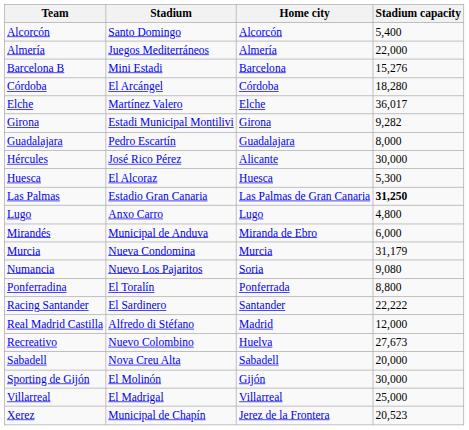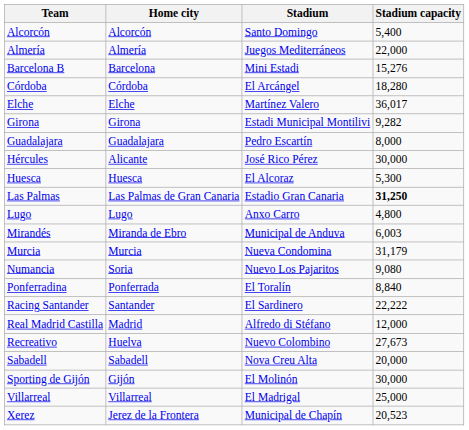 <table class="wikitable sortable" style="text-align: left;">
 <tr>
 <th>Team</th>
+<th>Home city</th>
 <th>Stadium</th>
-<th>Home city</th>
 <th>Stadium capacity</th>
 </tr>
 <tr>
 <td><a href='#'>Alcorcón</a></td>
+<td><a href='#'>Alcorcón</a></td>
 <td><a href='#'>Santo Domingo</a></td>
-<td><a href='#'>Alcorcón</a></td>
 <td>5,400</td>
 </tr>
 <tr>
 <td><a href='#'>Almería</a></td>
+<td><a href='#'>Almería</a></td>
 <td><a href='#'>Juegos Mediterráneos</a></td>
-<td><a href='#'>Almería</a></td>
 <td>22,000</td>
 </tr>
 <tr>
 <td><a href='#'>Barcelona B</a></td>
+<td><a href='#'>Barcelona</a></td>
 <td><a href='#'>Mini Estadi</a></td>
-<td><a href='#'>Barcelona</a></td>
 <td>15,276</td>
 </tr>
 <tr>
 <td><a href='#'>Córdoba</a></td>
+<td><a href='#'>Córdoba</a></td>
 <td><a href='#'>El Arcángel</a></td>
-<td><a href='#'>Córdoba</a></td>
 <td>18,280</td>
 </tr>
 <tr>
 <td><a href='#'>Elche</a></td>
+<td><a href='#'>Elche</a></td>
 <td><a href='#'>Martínez Valero</a></td>
-<td><a href='#'>Elche</a></td>
 <td>36,017</td>
 </tr>
 <tr>
 <td><a href='#'>Girona</a></td>
+<td><a href='#'>Girona</a></td>
 <td><a href='#'>Estadi Municipal Montilivi</a></td>
-<td><a href='#'>Girona</a></td>
 <td>9,282</td>
 </tr>
 <tr>
 <td><a href='#'>Guadalajara</a></td>
+<td><a href='#'>Guadalajara</a></td>
 <td><a href='#'>Pedro Escartín</a></td>
-<td><a href='#'>Guadalajara</a></td>
 <td>8,000</td>
 </tr>
 <tr>
 <td><a href='#'>Hércules</a></td>
+<td><a href='#'>Alicante</a></td>
 <td><a href='#'>José Rico Pérez</a></td>
-<td><a href='#'>Alicante</a></td>
 <td>30,000</td>
 </tr>
 <tr>
 <td><a href='#'>Huesca</a></td>
+<td><a href='#'>Huesca</a></td>
 <td><a href='#'>El Alcoraz</a></td>
-<td><a href='#'>Huesca</a></td>
 <td>5,300</td>
 </tr>
 <tr>
 <td><a href='#'>Las Palmas</a></td>
+<td><a href='#'>Las Palmas de Gran Canaria</a></td>
 <td><a href='#'>Estadio Gran Canaria</a></td>
-<td><a href='#'>Las Palmas de Gran Canaria</a></td>
 <td><strong>31,250</strong></td>
 </tr>
 <tr>
 <td><a href='#'>Lugo</a></td>
+<td><a href='#'>Lugo</a></td>
 <td><a href='#'>Anxo Carro</a></td>
-<td><a href='#'>Lugo</a></td>
 <td>4,800</td>
 </tr>
 <tr>
 <td><a href='#'>Mirandés</a></td>
+<td><a href='#'>Miranda de Ebro</a></td>
 <td><a href='#'>Municipal de Anduva</a></td>
-<td><a href='#'>Miranda de Ebro</a></td>
-<td>6,000</td>
+<td>6,003</td>
 </tr>
 <tr>
 <td><a href='#'>Murcia</a></td>
+<td><a href='#'>Murcia</a></td>
 <td><a href='#'>Nueva Condomina</a></td>
-<td><a href='#'>Murcia</a></td>
 <td>31,179</td>
 </tr>
 <tr>
 <td><a href='#'>Numancia</a></td>
+<td><a href='#'>Soria</a></td>
 <td><a href='#'>Nuevo Los Pajaritos</a></td>
-<td><a href='#'>Soria</a></td>
 <td>9,080</td>
 </tr>
 <tr>
 <td><a href='#'>Ponferradina</a></td>
+<td><a href='#'>Ponferrada</a></td>
 <td><a href='#'>El Toralín</a></td>
-<td><a href='#'>Ponferrada</a></td>
-<td>8,800</td>
+<td>8,840</td>
 </tr>
 <tr>
 <td><a href='#'>Racing Santander</a></td>
+<td><a href='#'>Santander</a></td>
 <td><a href='#'>El Sardinero</a></td>
-<td><a href='#'>Santander</a></td>
 <td>22,222</td>
 </tr>
 <tr>
 <td><a href='#'>Real Madrid Castilla</a></td>
+<td><a href='#'>Madrid</a></td>
 <td><a href='#'>Alfredo di Stéfano</a></td>
-<td><a href='#'>Madrid</a></td>
 <td>12,000</td>
 </tr>
 <tr>
 <td><a href='#'>Recreativo</a></td>
+<td><a href='#'>Huelva</a></td>
 <td><a href='#'>Nuevo Colombino</a></td>
-<td><a href='#'>Huelva</a></td>
 <td>27,673</td>
 </tr>
 <tr>
 <td><a href='#'>Sabadell</a></td>
+<td><a href='#'>Sabadell</a></td>
 <td><a href='#'>Nova Creu Alta</a></td>
-<td><a href='#'>Sabadell</a></td>
 <td>20,000</td>
 </tr>
 <tr>
 <td><a href='#'>Sporting de Gijón</a></td>
+<td><a href='#'>Gijón</a></td>
 <td><a href='#'>El Molinón</a></td>
-<td><a href='#'>Gijón</a></td>
 <td>30,000</td>
 </tr>
 <tr>
 <td><a href='#'>Villarreal</a></td>
+<td><a href='#'>Villarreal</a></td>
 <td><a href='#'>El Madrigal</a></td>
-<td><a href='#'>Villarreal</a></td>
 <td>25,000</td>
 </tr>
 <tr>
 <td><a href='#'>Xerez</a></td>
+<td><a href='#'>Jerez de la Frontera</a></td>
 <td><a href='#'>Municipal de Chapín</a></td>
-<td><a href='#'>Jerez de la Frontera</a></td>
 <td>20,523</td>
 </tr>
 </table>
